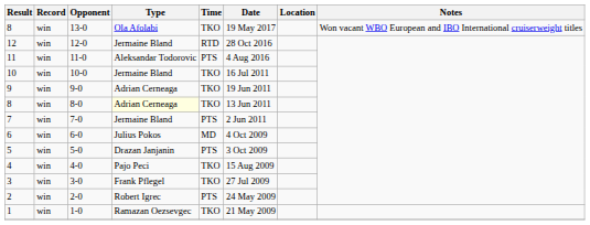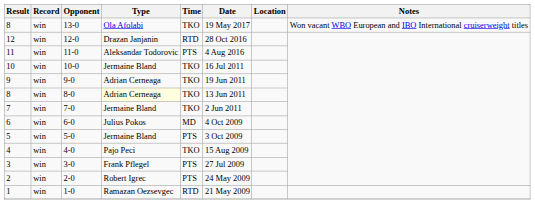 <table class="wikitable sortable" style="font-size: 85%;">
 <tr>
 <th>Result</th>
 <th class="unsortable">Record</th>
 <th>Opponent</th>
 <th>Type</th>
 <th>Time</th>
 <th>Date</th>
 <th>Location</th>
 <th>Notes</th>
 </tr>
 <tr>
 <td>8</td>
 <td>win</td>
 <td>13-0</td>
 <td style="text-align:left;"> <a href='#'>Ola Afolabi</a></td>
 <td>TKO</td>
 <td>19 May 2017</td>
 <td style="text-align:left;"> </td>
 <td>Won vacant <a href='#'>WBO</a> European and <a href='#'>IBO</a> International <a href='#'>cruiserweight</a> titles</td>
 </tr>
 <tr>
 <td>12</td>
 <td>win</td>
 <td>12-0</td>
-<td style="text-align:left;"> Jermaine Bland</td>
+<td style="text-align:left;"> Drazan Janjanin</td>
 <td>RTD</td>
 <td>28 Oct 2016</td>
 <td style="text-align:left;"> </td>
 </tr>
 <tr>
 <td>11</td>
 <td>win</td>
 <td>11-0</td>
 <td style="text-align:left;"> Aleksandar Todorovic</td>
 <td>PTS</td>
 <td>4 Aug 2016</td>
 <td style="text-align:left;"> </td>
 </tr>
 <tr>
 <td>10</td>
 <td>win</td>
 <td>10-0</td>
 <td style="text-align:left;"> Jermaine Bland</td>
 <td>TKO</td>
 <td>16 Jul 2011</td>
 <td style="text-align:left;"> </td>
 </tr>
 <tr>
 <td>9</td>
 <td>win</td>
 <td>9-0</td>
 <td style="text-align:left;"> Adrian Cerneaga</td>
 <td>TKO</td>
 <td>19 Jun 2011</td>
 <td style="text-align:left;"> </td>
 </tr>
 <tr>
 <td>8</td>
 <td>win</td>
 <td>8-0</td>
 <td style="background: lightyellow; text-align:left;"> Adrian Cerneaga</td>
 <td>TKO</td>
 <td>13 Jun 2011</td>
 <td style="text-align:left;"> </td>
 </tr>
 <tr>
 <td>7</td>
 <td>win</td>
 <td>7-0</td>
 <td style="text-align:left;"> Jermaine Bland</td>
-<td>PTS</td>
+<td>TKO</td>
 <td>2 Jun 2011</td>
 <td style="text-align:left;"> </td>
 </tr>
 <tr>
 <td>6</td>
 <td>win</td>
 <td>6-0</td>
 <td style="text-align:left;"> Julius Pokos</td>
 <td>MD</td>
 <td>4 Oct 2009</td>
 <td style="text-align:left;"> </td>
 </tr>
 <tr>
 <td>5</td>
 <td>win</td>
 <td>5-0</td>
-<td style="text-align:left;"> Drazan Janjanin</td>
+<td style="text-align:left;"> Jermaine Bland</td>
 <td>PTS</td>
 <td>3 Oct 2009</td>
 <td style="text-align:left;"> </td>
 </tr>
 <tr>
 <td>4</td>
 <td>win</td>
 <td>4-0</td>
 <td style="text-align:left;"> Pajo Peci</td>
 <td>TKO</td>
 <td>15 Aug 2009</td>
 <td style="text-align:left;"> </td>
 </tr>
 <tr>
 <td>3</td>
 <td>win</td>
 <td>3-0</td>
 <td style="text-align:left;"> Frank Pflegel</td>
-<td>TKO</td>
+<td>PTS</td>
 <td>27 Jul 2009</td>
 <td style="text-align:left;"> </td>
 </tr>
 <tr>
 <td>2</td>
 <td>win</td>
 <td>2-0</td>
 <td style="text-align:left;"> Robert Igrec</td>
 <td>PTS</td>
 <td>24 May 2009</td>
 <td style="text-align:left;"> </td>
 </tr>
 <tr>
 <td>1</td>
 <td>win</td>
 <td>1-0</td>
 <td style="text-align:left;"> Ramazan Oezsevgec</td>
-<td>TKO</td>
+<td>RTD</td>
 <td>21 May 2009</td>
 <td style="text-align:left;"> </td>
 <td></td>
 </tr>
 <tr>
 </tr>
 </table>
